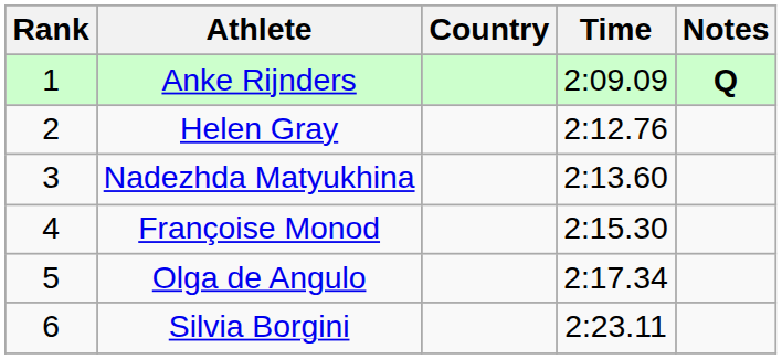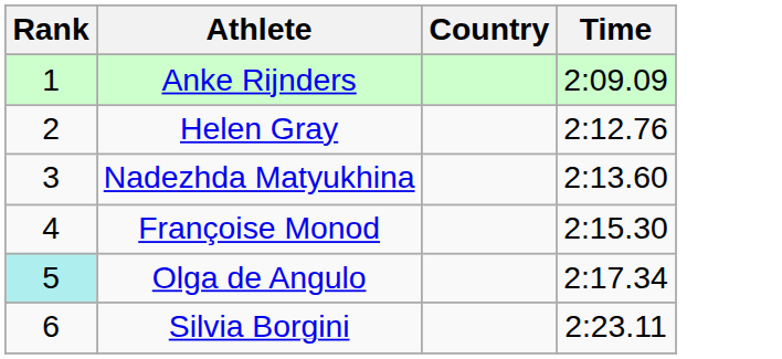 <table class="wikitable sortable" style="text-align:center">
 <tr>
 <th>Rank</th>
 <th>Athlete</th>
 <th>Country</th>
 <th>Time</th>
-<th>Notes</th>
 </tr>
 <tr bgcolor=ccffcc>
 <td>1</td>
 <td><a href='#'>Anke Rijnders</a></td>
 <td align=left></td>
 <td>2:09.09</td>
-<td><strong>Q</strong></td>
 </tr>
 <tr>
 <td>2</td>
 <td><a href='#'>Helen Gray</a></td>
 <td align=left></td>
 <td>2:12.76</td>
-<td><strong>  </strong></td>
 </tr>
 <tr>
 <td>3</td>
 <td><a href='#'>Nadezhda Matyukhina</a></td>
 <td align=left></td>
 <td>2:13.60</td>
-<td><strong> </strong></td>
 </tr>
 <tr>
 <td>4</td>
 <td><a href='#'>Françoise Monod</a></td>
 <td align=left></td>
 <td>2:15.30</td>
-<td><strong> </strong></td>
 </tr>
 <tr>
-<td>5</td>
+<td style="background: paleturquoise;">5</td>
 <td><a href='#'>Olga de Angulo</a></td>
 <td align=left></td>
 <td>2:17.34</td>
-<td><strong> </strong></td>
 </tr>
 <tr>
 <td>6</td>
 <td><a href='#'>Silvia Borgini</a></td>
 <td align=left></td>
 <td>2:23.11</td>
-<td><strong> </strong></td>
 </tr>
 </table>
